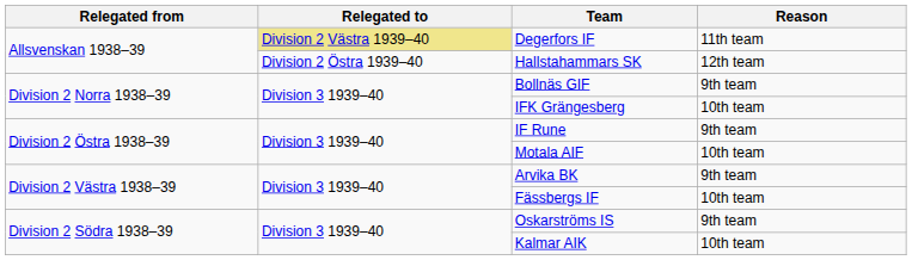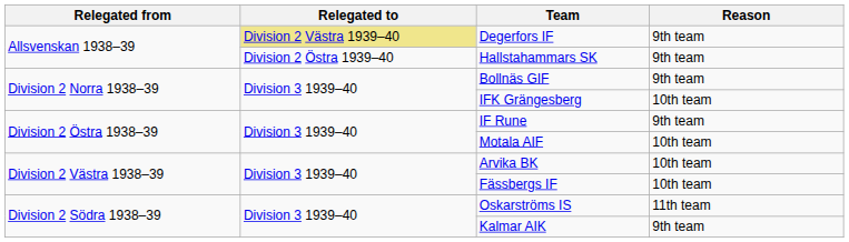 <table class="wikitable" style="text-align: left;">
 <tr>
 <th style="width: 275px;">Relegated from</th>
 <th style="width: 275px;">Relegated to</th>
 <th style="width: 200px;">Team</th>
 <th style="width: 225px;">Reason</th>
 </tr>
 <tr>
 <td rowspan=2><a href='#'>Allsvenskan</a> 1938–39</td>
 <td style="background: khaki;"><a href='#'>Division 2</a> <a href='#'>Västra</a> 1939–40</td>
 <td><a href='#'>Degerfors IF</a></td>
-<td>11th team</td>
+<td>9th team</td>
 </tr>
 <tr>
 <td><a href='#'>Division 2</a> <a href='#'>Östra</a> 1939–40</td>
 <td><a href='#'>Hallstahammars SK</a></td>
-<td>12th team</td>
+<td>9th team</td>
 </tr>
 <tr>
 <td rowspan=2><a href='#'>Division 2</a> <a href='#'>Norra</a> 1938–39</td>
 <td rowspan=2><a href='#'>Division 3</a> 1939–40</td>
 <td><a href='#'>Bollnäs GIF</a></td>
 <td>9th team</td>
 </tr>
 <tr>
 <td><a href='#'>IFK Grängesberg</a></td>
 <td>10th team</td>
 </tr>
 <tr>
 <td rowspan=2><a href='#'>Division 2</a> <a href='#'>Östra</a> 1938–39</td>
 <td rowspan=2><a href='#'>Division 3</a> 1939–40</td>
 <td><a href='#'>IF Rune</a></td>
 <td>9th team</td>
 </tr>
 <tr>
 <td><a href='#'>Motala AIF</a></td>
 <td>10th team</td>
 </tr>
 <tr>
 <td rowspan=2><a href='#'>Division 2</a> <a href='#'>Västra</a> 1938–39</td>
 <td rowspan=2><a href='#'>Division 3</a> 1939–40</td>
 <td><a href='#'>Arvika BK</a></td>
-<td>9th team</td>
+<td>10th team</td>
 </tr>
 <tr>
 <td><a href='#'>Fässbergs IF</a></td>
 <td>10th team</td>
 </tr>
 <tr>
 <td rowspan=2><a href='#'>Division 2</a> <a href='#'>Södra</a> 1938–39</td>
 <td rowspan=2><a href='#'>Division 3</a> 1939–40</td>
 <td><a href='#'>Oskarströms IS</a></td>
-<td>9th team</td>
+<td>11th team</td>
 </tr>
 <tr>
 <td><a href='#'>Kalmar AIK</a></td>
-<td>10th team</td>
+<td>9th team</td>
 </tr>
 </table>
